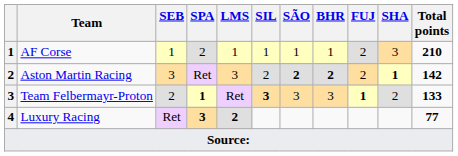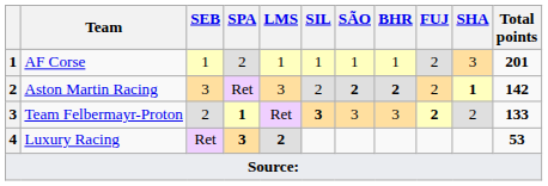 <table class="wikitable" style="font-size: 85%; text-align:center;">
 <tr valign="top">
 <th valign=middle></th>
 <th valign=middle>Team</th>
 <th><a href='#'>SEB</a><br></th>
 <th><a href='#'>SPA</a><br></th>
 <th><a href='#'>LMS</a><br></th>
 <th><a href='#'>SIL</a><br></th>
 <th><a href='#'>SÃO</a><br></th>
 <th><a href='#'>BHR</a><br></th>
 <th><a href='#'>FUJ</a><br></th>
 <th><a href='#'>SHA</a><br></th>
 <th valign=middle>Total<br>points</th>
 </tr>
 <tr>
 <th>1</th>
 <td align=left> <a href='#'>AF Corse</a></td>
 <td style="background:#FFFFBF;">1</td>
 <td style="background:#DFDFDF;">2</td>
 <td style="background:#FFFFBF;">1</td>
 <td style="background:#FFFFBF;">1</td>
 <td style="background:#FFFFBF;">1</td>
 <td style="background:#FFFFBF;">1</td>
 <td style="background:#DFDFDF;">2</td>
 <td style="background:#FFDF9F;">3</td>
-<td><strong>210</strong></td>
+<td><strong>201</strong></td>
 </tr>
 <tr>
 <th>2</th>
 <td align=left> <a href='#'>Aston Martin Racing</a></td>
 <td style="background:#FFDF9F;">3</td>
 <td style="background:#EFCFFF;">Ret</td>
 <td style="background:#FFDF9F;">3</td>
 <td style="background:#DFDFDF;">2</td>
 <td style="background:#DFDFDF;"><strong>2</strong></td>
 <td style="background:#DFDFDF;"><strong>2</strong></td>
 <td style="background:#FFDF9F;">2</td>
 <td style="background:#FFFFBF;"><strong>1</strong></td>
 <td><strong>142</strong></td>
 </tr>
 <tr>
 <th>3</th>
 <td align=left> <a href='#'>Team Felbermayr-Proton</a></td>
 <td style="background:#DFDFDF;">2</td>
 <td style="background:#FFFFBF;"><strong>1</strong></td>
 <td style="background:#EFCFFF;">Ret</td>
 <td style="background:#FFDF9F;"><strong>3</strong></td>
 <td style="background:#FFDF9F;">3</td>
 <td style="background:#FFDF9F;">3</td>
-<td style="background:#FFFFBF;"><strong>1</strong></td>
+<td style="background:#FFFFBF;"><strong>2</strong></td>
 <td style="background:#DFDFDF;">2</td>
 <td><strong>133</strong></td>
 </tr>
 <tr>
 <th>4</th>
 <td align=left> <a href='#'>Luxury Racing</a></td>
 <td style="background:#EFCFFF;">Ret</td>
 <td style="background:#FFDF9F;"><strong>3</strong></td>
 <td style="background:#DFDFDF;"><strong>2</strong></td>
 <td></td>
 <td></td>
 <td></td>
 <td></td>
 <td></td>
-<td><strong>77</strong></td>
+<td><strong>53</strong></td>
 </tr>
 <tr class="sortbottom">
 <td colspan="11" style="background-color:#EAECF0;text-align:center"><strong>Source:</strong></td>
 </tr>
 </table>
